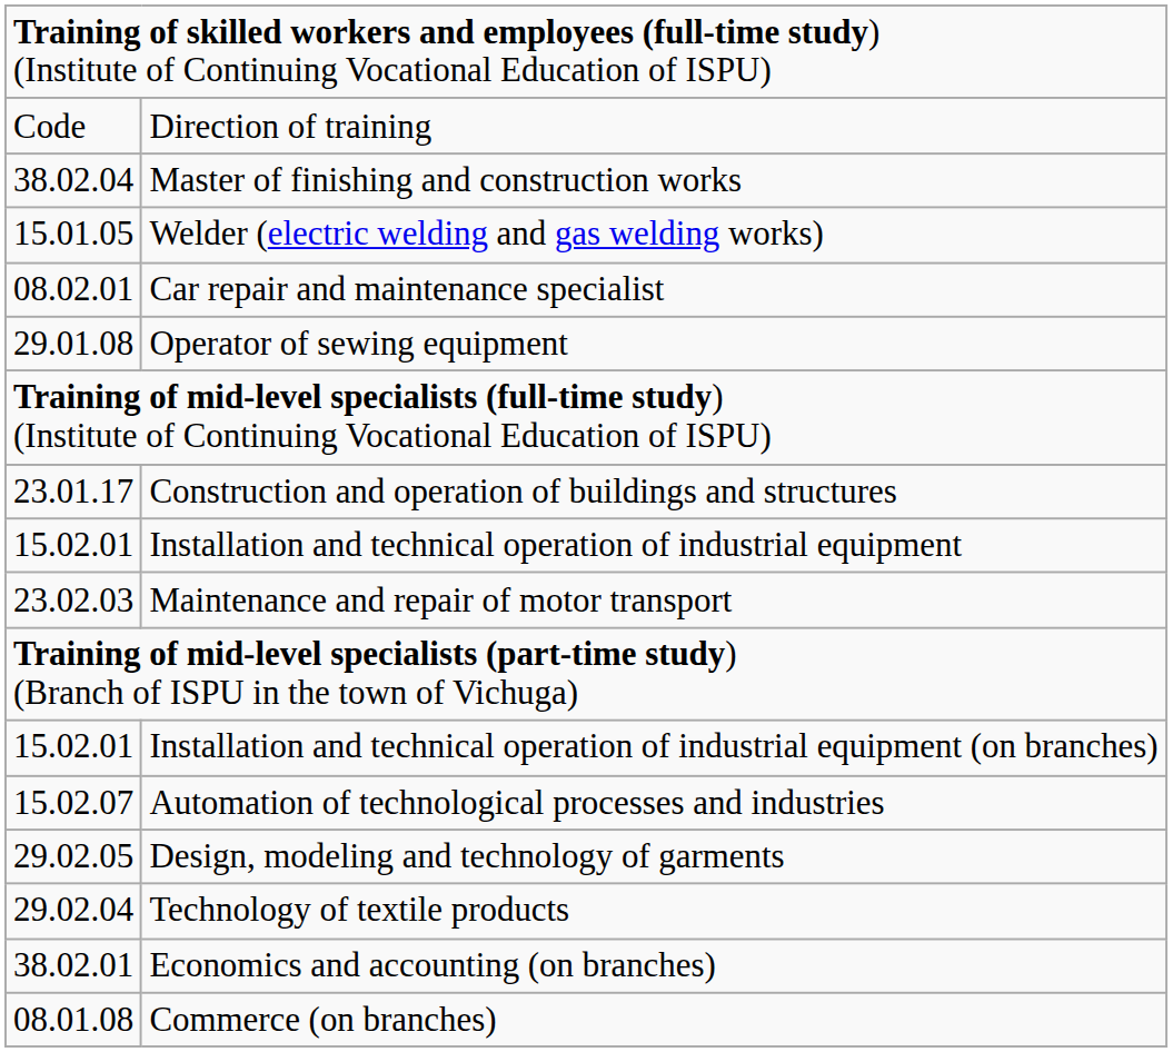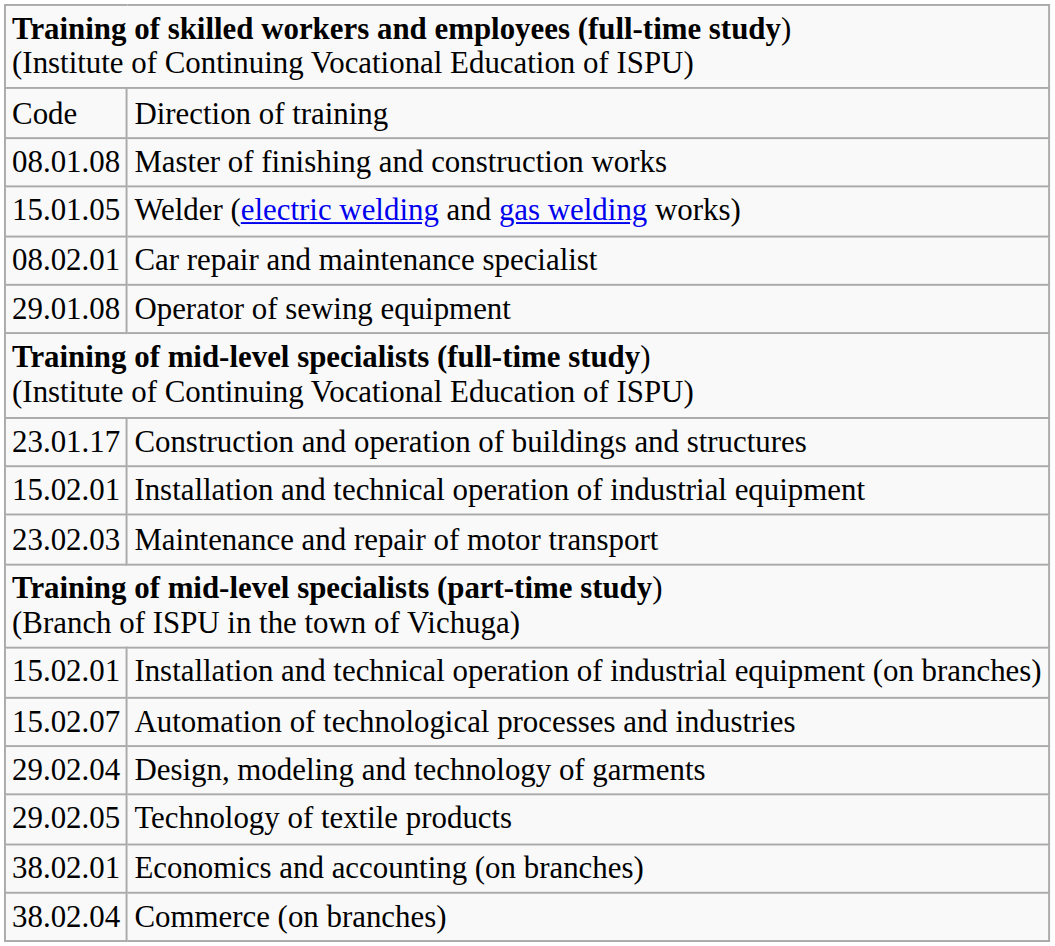 <table class="wikitable">
 <tr>
 <td colspan="2"><strong>Training of skilled workers and employees  (full-time study</strong>)<br>(Institute of Continuing Vocational Education of   ISPU)</td>
 </tr>
 <tr>
 <td>Code</td>
 <td>Direction of training</td>
 </tr>
 <tr>
-<td>38.02.04</td>
+<td>08.01.08</td>
 <td>Master of finishing and construction works</td>
 </tr>
 <tr>
 <td>15.01.05</td>
 <td>Welder (<a href='#'>electric welding</a> and <a href='#'>gas welding</a> works)</td>
 </tr>
 <tr>
 <td>08.02.01</td>
 <td>Car repair and maintenance specialist</td>
 </tr>
 <tr>
 <td>29.01.08</td>
 <td>Operator of   sewing equipment</td>
 </tr>
 <tr>
 <td colspan="2"><strong>Training of mid-level specialists (full-time study</strong>)<br>(Institute of Continuing Vocational Education of   ISPU)</td>
 </tr>
 <tr>
 <td>23.01.17</td>
 <td>Construction and operation of buildings and structures</td>
 </tr>
 <tr>
 <td>15.02.01</td>
 <td>Installation and technical operation of industrial equipment</td>
 </tr>
 <tr>
 <td>23.02.03</td>
 <td>Maintenance and repair of motor transport</td>
 </tr>
 <tr>
 <td colspan="2"><strong>Training of mid-level specialists (part-time study</strong>)<br>(Branch of ISPU in the town of Vichuga)</td>
 </tr>
 <tr>
 <td>15.02.01</td>
 <td>Installation and technical operation of industrial equipment        (on branches)</td>
 </tr>
 <tr>
 <td>15.02.07</td>
 <td>Automation of technological processes and industries</td>
 </tr>
 <tr>
-<td>29.02.05</td>
+<td>29.02.04</td>
 <td>Design,  modeling and technology of garments</td>
 </tr>
 <tr>
-<td>29.02.04</td>
+<td>29.02.05</td>
 <td>Technology of textile products</td>
 </tr>
 <tr>
 <td>38.02.01</td>
 <td>Economics and accounting (on branches)</td>
 </tr>
 <tr>
-<td>08.01.08</td>
+<td>38.02.04</td>
 <td>Commerce (on branches)</td>
 </tr>
 </table>
